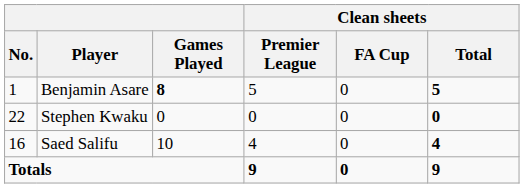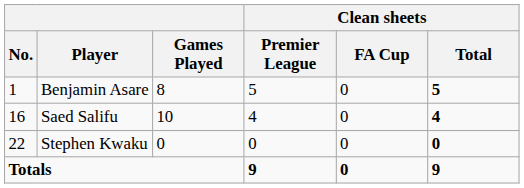 <table class="wikitable sortable alternance">
 <tr>
 <th colspan="3"></th>
 <th colspan="3">Clean sheets</th>
 </tr>
 <tr>
 <th>No.</th>
 <th>Player</th>
 <th width="80">Games Played</th>
 <th width="80">Premier League</th>
 <th width="80">FA Cup</th>
 <th width="80">Total</th>
 </tr>
 <tr>
 <td>1</td>
 <td> Benjamin Asare</td>
-<td><strong>8</strong></td>
+<td>8</td>
 <td>5</td>
 <td>0</td>
 <td><strong>5</strong></td>
+</tr>
+<tr>
+<td>16</td>
+<td> Saed Salifu</td>
+<td>10</td>
+<td>4</td>
+<td>0</td>
+<td><strong>4</strong></td>
 </tr>
 <tr>
 <td>22</td>
 <td> Stephen Kwaku</td>
 <td>0</td>
 <td>0</td>
 <td>0</td>
 <td><strong>0</strong></td>
 </tr>
-<tr>
-<td>16</td>
-<td> Saed Salifu</td>
-<td>10</td>
-<td>4</td>
-<td>0</td>
-<td><strong>4</strong></td>
-</tr>
 <tr class="sortbottom">
 <td colspan="3"><strong>Totals</strong></td>
 <td><strong>9</strong></td>
 <td><strong>0</strong></td>
 <td><strong>9</strong></td>
 </tr>
 </table>
